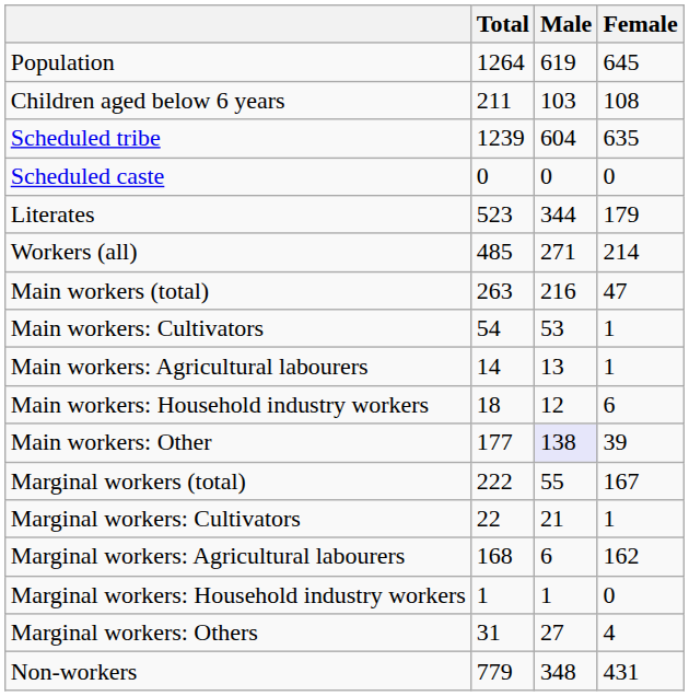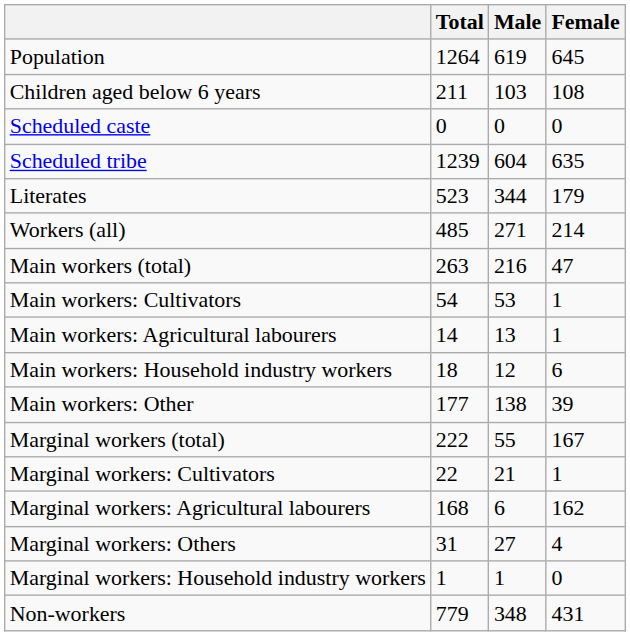 <table class="wikitable sortable">
 <tr>
 <th></th>
 <th>Total</th>
 <th>Male</th>
 <th>Female</th>
 </tr>
 <tr>
 <td>Population</td>
 <td>1264</td>
 <td>619</td>
 <td>645</td>
 </tr>
 <tr>
 <td>Children aged below 6 years</td>
 <td>211</td>
 <td>103</td>
 <td>108</td>
 </tr>
 <tr>
+<td><a href='#'>Scheduled caste</a></td>
+<td>0</td>
+<td>0</td>
+<td>0</td>
+</tr>
+<tr>
 <td><a href='#'>Scheduled tribe</a></td>
 <td>1239</td>
 <td>604</td>
 <td>635</td>
-</tr>
-<tr>
-<td><a href='#'>Scheduled caste</a></td>
-<td>0</td>
-<td>0</td>
-<td>0</td>
 </tr>
 <tr>
 <td>Literates</td>
 <td>523</td>
 <td>344</td>
 <td>179</td>
 </tr>
 <tr>
 <td>Workers (all)</td>
 <td>485</td>
 <td>271</td>
 <td>214</td>
 </tr>
 <tr>
 <td>Main workers (total)</td>
 <td>263</td>
 <td>216</td>
 <td>47</td>
 </tr>
 <tr>
 <td>Main workers: Cultivators</td>
 <td>54</td>
 <td>53</td>
 <td>1</td>
 </tr>
 <tr>
 <td>Main workers: Agricultural labourers</td>
 <td>14</td>
 <td>13</td>
 <td>1</td>
 </tr>
 <tr>
 <td>Main workers: Household industry workers</td>
 <td>18</td>
 <td>12</td>
 <td>6</td>
 </tr>
 <tr>
 <td>Main workers: Other</td>
 <td>177</td>
-<td style="background: lavender;">138</td>
+<td>138</td>
 <td>39</td>
 </tr>
 <tr>
 <td>Marginal workers (total)</td>
 <td>222</td>
 <td>55</td>
 <td>167</td>
 </tr>
 <tr>
 <td>Marginal workers: Cultivators</td>
 <td>22</td>
 <td>21</td>
 <td>1</td>
 </tr>
 <tr>
 <td>Marginal workers: Agricultural labourers</td>
 <td>168</td>
 <td>6</td>
 <td>162</td>
 </tr>
 <tr>
+<td>Marginal workers: Others</td>
+<td>31</td>
+<td>27</td>
+<td>4</td>
+</tr>
+<tr>
 <td>Marginal workers: Household industry workers</td>
 <td>1</td>
 <td>1</td>
 <td>0</td>
-</tr>
-<tr>
-<td>Marginal workers: Others</td>
-<td>31</td>
-<td>27</td>
-<td>4</td>
 </tr>
 <tr>
 <td>Non-workers</td>
 <td>779</td>
 <td>348</td>
 <td>431</td>
 </tr>
 </table>
